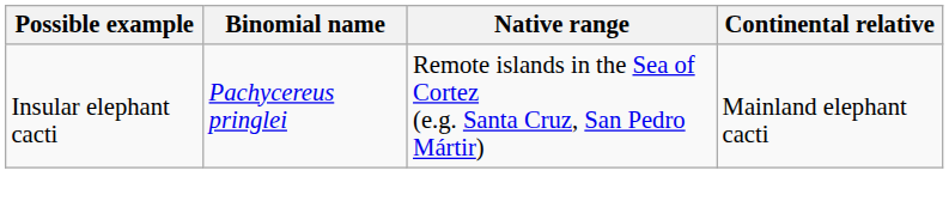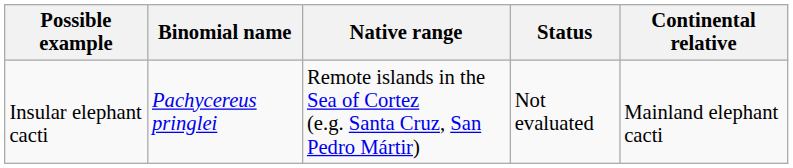 <table class=wikitable>
 <tr>
 <th>Possible example</th>
 <th>Binomial name</th>
 <th>Native range</th>
+<th>Status</th>
 <th>Continental relative</th>
 </tr>
 <tr>
 <td><br>Insular elephant cacti</td>
 <td><em><a href='#'>Pachycereus pringlei</a></em></td>
 <td>Remote islands in the <a href='#'>Sea of Cortez</a><br>(e.g. <a href='#'>Santa Cruz</a>, <a href='#'>San Pedro Mártir</a>)</td>
+<td>Not evaluated</td>
 <td><br>Mainland elephant cacti</td>
 </tr>
 </table>
